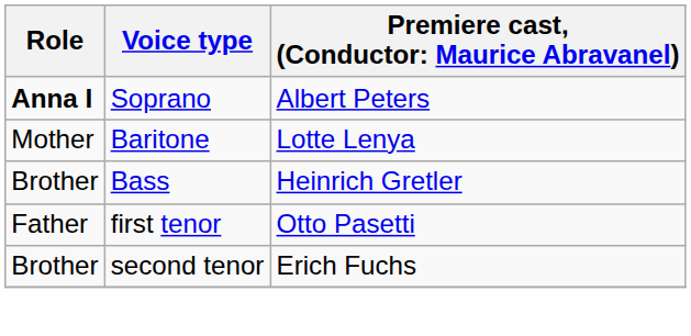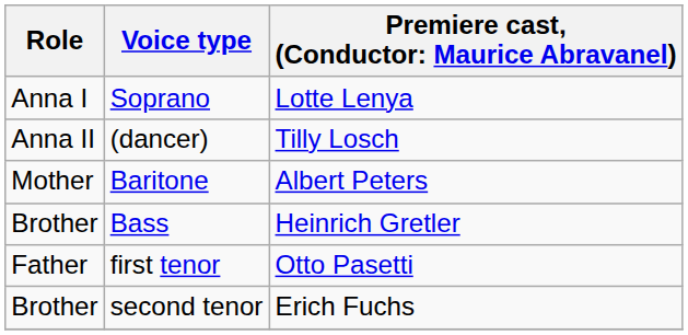 <table class="wikitable">
 <tr>
 <th>Role</th>
 <th><a href='#'>Voice type</a></th>
 <th>Premiere cast, <br>(Conductor: <a href='#'>Maurice Abravanel</a>)</th>
 </tr>
 <tr>
-<td><strong>Anna I</strong></td>
+<td>Anna I</td>
 <td><a href='#'>Soprano</a></td>
-<td><a href='#'>Albert Peters</a></td>
+<td><a href='#'>Lotte Lenya</a></td>
+</tr>
+<tr>
+<td>Anna II</td>
+<td> (dancer)</td>
+<td><a href='#'>Tilly Losch</a></td>
 </tr>
 <tr>
 <td>Mother</td>
 <td><a href='#'>Baritone</a></td>
-<td><a href='#'>Lotte Lenya</a></td>
+<td><a href='#'>Albert Peters</a></td>
 </tr>
 <tr>
 <td>Brother</td>
 <td><a href='#'>Bass</a></td>
 <td><a href='#'>Heinrich Gretler</a></td>
 </tr>
 <tr>
 <td>Father</td>
 <td>first <a href='#'>tenor</a></td>
 <td><a href='#'>Otto Pasetti</a></td>
 </tr>
 <tr>
 <td>Brother</td>
 <td>second tenor</td>
 <td>Erich Fuchs</td>
 </tr>
 <tr>
 </tr>
 </table>
